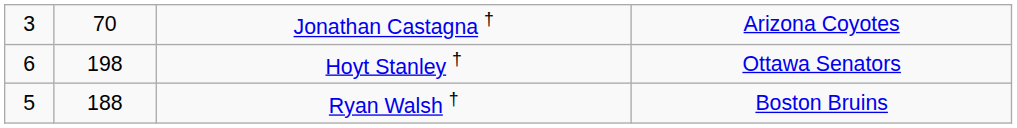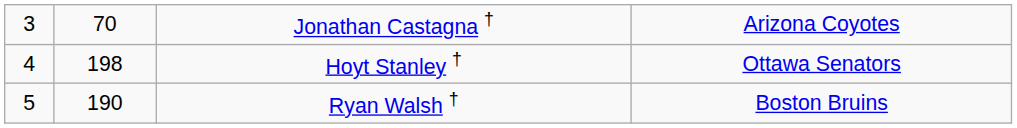 <table class="wikitable" width="60%">
 <tr align="center" bgcolor="">
 <td>3</td>
 <td>70</td>
 <td><a href='#'>Jonathan Castagna</a> <sup>†</sup></td>
 <td><a href='#'>Arizona Coyotes</a></td>
 </tr>
 <tr align="center" bgcolor="">
-<td>6</td>
+<td>4</td>
 <td>198</td>
 <td><a href='#'>Hoyt Stanley</a> <sup>†</sup></td>
 <td><a href='#'>Ottawa Senators</a></td>
 </tr>
 <tr align="center" bgcolor="">
 <td>5</td>
-<td>188</td>
+<td>190</td>
 <td><a href='#'>Ryan Walsh</a> <sup>†</sup></td>
 <td><a href='#'>Boston Bruins</a></td>
 </tr>
 </table>
